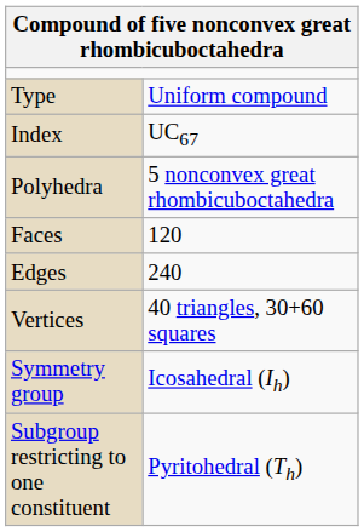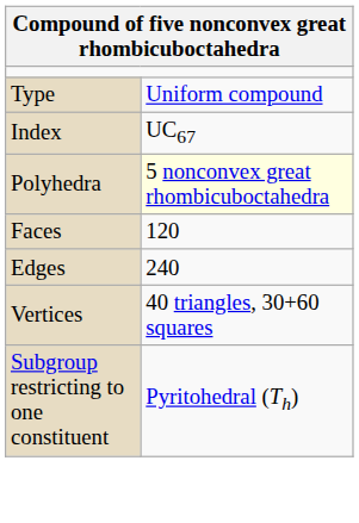 <table class="wikitable" style="float:right; margin-left:8px; width:250px">
 <tr>
 <th bgcolor=#e7dcc3 colspan=2>Compound of five nonconvex great rhombicuboctahedra</th>
 </tr>
 <tr>
 <td align=center colspan=2></td>
 </tr>
 <tr>
 <td bgcolor=#e7dcc3>Type</td>
 <td><a href='#'>Uniform compound</a></td>
 </tr>
 <tr>
 <td bgcolor=#e7dcc3>Index</td>
 <td>UC<sub>67</sub></td>
 </tr>
 <tr>
 <td bgcolor=#e7dcc3>Polyhedra</td>
-<td>5 <a href='#'>nonconvex great rhombicuboctahedra</a></td>
+<td style="background: lightyellow;">5 <a href='#'>nonconvex great rhombicuboctahedra</a></td>
 </tr>
 <tr>
 <td bgcolor=#e7dcc3>Faces</td>
 <td>120</td>
 </tr>
 <tr>
 <td bgcolor=#e7dcc3>Edges</td>
 <td>240</td>
 </tr>
 <tr>
 <td bgcolor=#e7dcc3>Vertices</td>
 <td>40 <a href='#'>triangles</a>, 30+60 <a href='#'>squares</a></td>
 </tr>
 <tr>
-<td bgcolor=#e7dcc3><a href='#'>Symmetry group</a></td>
-<td><a href='#'>Icosahedral</a> (<em>I<sub>h</sub></em>)</td>
-</tr>
-<tr>
 <td bgcolor=#e7dcc3><a href='#'>Subgroup</a> restricting to one constituent</td>
 <td><a href='#'>Pyritohedral</a> (<em>T<sub>h</sub></em>)</td>
 </tr>
 </table>
